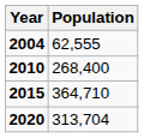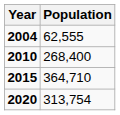 <table class="wikitable">
 <tr>
 <th>Year</th>
 <th>Population</th>
 </tr>
 <tr>
 <td><strong>2004</strong></td>
 <td>62,555</td>
 </tr>
 <tr>
 <td><strong>2010</strong></td>
 <td>268,400</td>
 </tr>
 <tr>
 <td><strong>2015</strong></td>
 <td>364,710</td>
 </tr>
 <tr>
 <td><strong>2020</strong></td>
-<td>313,704</td>
+<td>313,754</td>
 </tr>
 </table>
